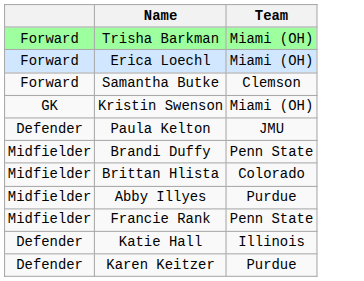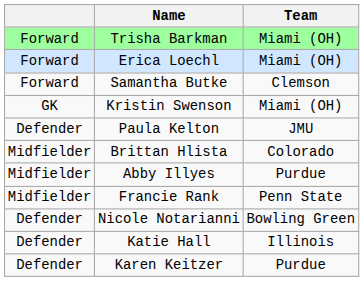 <table class="wikitable" style="text-align:center">
 <tr>
 <th></th>
 <th>Name</th>
 <th>Team</th>
 </tr>
 <tr bgcolor="#9eff9e">
 <td>Forward</td>
 <td>Trisha Barkman</td>
 <td>Miami (OH)</td>
 </tr>
 <tr bgcolor="#d0e7ff">
 <td>Forward</td>
 <td>Erica Loechl</td>
 <td>Miami (OH)</td>
 </tr>
 <tr>
 <td>Forward</td>
 <td>Samantha Butke</td>
 <td>Clemson</td>
 </tr>
 <tr>
 <td>GK</td>
 <td>Kristin Swenson</td>
 <td>Miami (OH)</td>
 </tr>
 <tr>
 <td>Defender</td>
 <td>Paula Kelton</td>
 <td>JMU</td>
 </tr>
 <tr>
 <td>Midfielder</td>
-<td>Brandi Duffy</td>
-<td>Penn State</td>
-</tr>
-<tr>
-<td>Midfielder</td>
 <td>Brittan Hlista</td>
 <td>Colorado</td>
 </tr>
 <tr>
 <td>Midfielder</td>
 <td>Abby Illyes</td>
 <td>Purdue</td>
 </tr>
 <tr>
 <td>Midfielder</td>
 <td>Francie Rank</td>
 <td>Penn State</td>
 </tr>
 <tr>
 <td>Defender</td>
+<td>Nicole Notarianni</td>
+<td>Bowling Green</td>
+</tr>
+<tr>
+<td>Defender</td>
 <td>Katie Hall</td>
 <td>Illinois</td>
 </tr>
 <tr>
 <td>Defender</td>
 <td>Karen Keitzer</td>
 <td>Purdue</td>
 </tr>
 </table>
